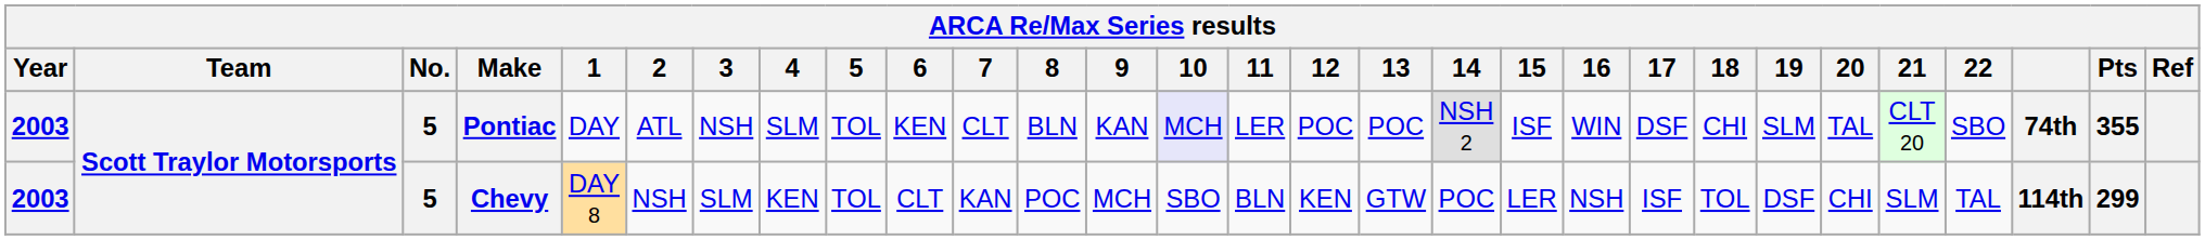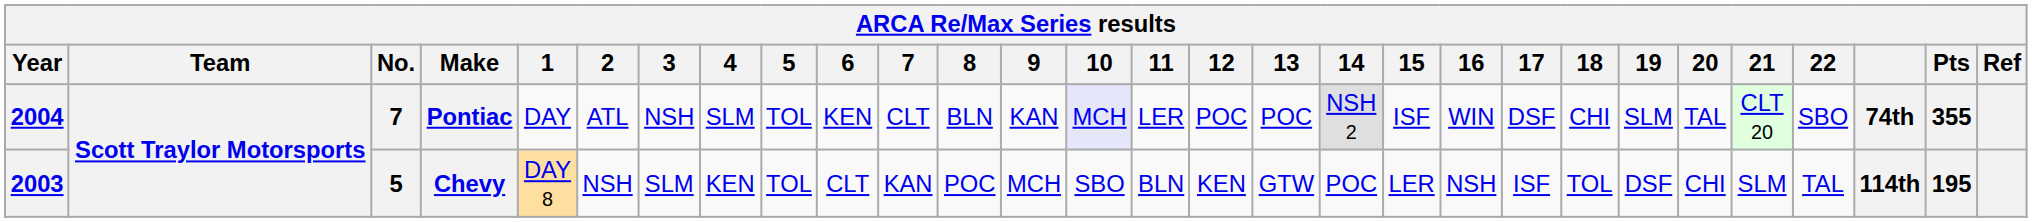 <table class="wikitable" style="text-align:center; font-size:75%">
 <tr>
 <th colspan=45><a href='#'>ARCA Re/Max Series</a> results</th>
 </tr>
 <tr>
 <th>Year</th>
 <th>Team</th>
 <th>No.</th>
 <th>Make</th>
 <th>1</th>
 <th>2</th>
 <th>3</th>
 <th>4</th>
 <th>5</th>
 <th>6</th>
 <th>7</th>
 <th>8</th>
 <th>9</th>
 <th>10</th>
 <th>11</th>
 <th>12</th>
 <th>13</th>
 <th>14</th>
 <th>15</th>
 <th>16</th>
 <th>17</th>
 <th>18</th>
 <th>19</th>
 <th>20</th>
 <th>21</th>
 <th>22</th>
 <th></th>
 <th>Pts</th>
 <th>Ref</th>
 </tr>
 <tr>
-<th><a href='#'>2003</a></th>
+<th><a href='#'>2004</a></th>
 <th rowspan=2><a href='#'>Scott Traylor Motorsports</a></th>
-<th>5</th>
+<th>7</th>
 <th><a href='#'>Pontiac</a></th>
 <td><a href='#'>DAY</a></td>
 <td><a href='#'>ATL</a></td>
 <td><a href='#'>NSH</a></td>
 <td><a href='#'>SLM</a></td>
 <td><a href='#'>TOL</a></td>
 <td><a href='#'>KEN</a></td>
 <td><a href='#'>CLT</a></td>
 <td><a href='#'>BLN</a></td>
 <td><a href='#'>KAN</a></td>
 <td style="background: lavender;"><a href='#'>MCH</a></td>
 <td><a href='#'>LER</a></td>
 <td><a href='#'>POC</a></td>
 <td><a href='#'>POC</a></td>
 <td style="background:#DFDFDF;"><a href='#'>NSH</a><br><small>2</small></td>
 <td><a href='#'>ISF</a></td>
 <td><a href='#'>WIN</a></td>
 <td><a href='#'>DSF</a></td>
 <td><a href='#'>CHI</a></td>
 <td><a href='#'>SLM</a></td>
 <td><a href='#'>TAL</a></td>
 <td style="background:#DFFFDF;"><a href='#'>CLT</a><br><small>20</small></td>
 <td><a href='#'>SBO</a></td>
 <th>74th</th>
 <th>355</th>
 <th></th>
 </tr>
 <tr>
 <th><a href='#'>2003</a></th>
 <th>5</th>
 <th><a href='#'>Chevy</a></th>
 <td style="background:#FFDF9F;"><a href='#'>DAY</a><br><small>8</small></td>
 <td><a href='#'>NSH</a></td>
 <td><a href='#'>SLM</a></td>
 <td><a href='#'>KEN</a></td>
 <td><a href='#'>TOL</a></td>
 <td><a href='#'>CLT</a></td>
 <td><a href='#'>KAN</a></td>
 <td><a href='#'>POC</a></td>
 <td><a href='#'>MCH</a></td>
 <td><a href='#'>SBO</a></td>
 <td><a href='#'>BLN</a></td>
 <td><a href='#'>KEN</a></td>
 <td><a href='#'>GTW</a></td>
 <td><a href='#'>POC</a></td>
 <td><a href='#'>LER</a></td>
 <td><a href='#'>NSH</a></td>
 <td><a href='#'>ISF</a></td>
 <td><a href='#'>TOL</a></td>
 <td><a href='#'>DSF</a></td>
 <td><a href='#'>CHI</a></td>
 <td><a href='#'>SLM</a></td>
 <td><a href='#'>TAL</a></td>
 <th>114th</th>
-<th>299</th>
+<th>195</th>
 <th></th>
 </tr>
 </table>
